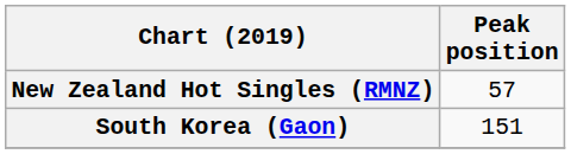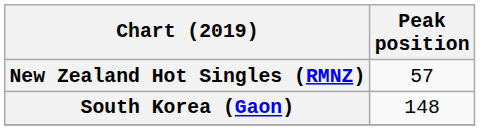 <table class="wikitable sortable plainrowheaders" style="text-align:center">
 <tr>
 <th scope="col">Chart (2019)</th>
 <th scope="col">Peak<br>position</th>
 </tr>
 <tr>
 <th scope="row">New Zealand Hot Singles (<a href='#'>RMNZ</a>)</th>
 <td>57</td>
 </tr>
 <tr>
 <th scope="row">South Korea  (<a href='#'>Gaon</a>)</th>
-<td>151</td>
+<td>148</td>
 </tr>
 <tr>
 </tr>
 </table>
